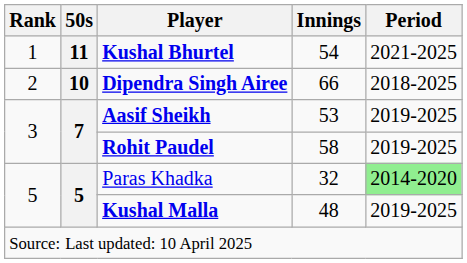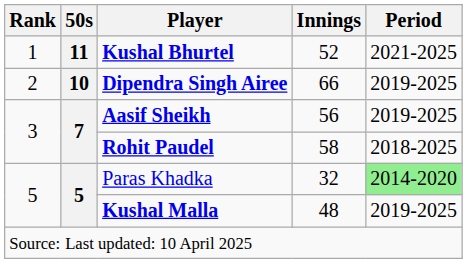 <table class="wikitable sortable">
 <tr>
 <th scope=col>Rank</th>
 <th scope=col>50s</th>
 <th scope=col>Player</th>
 <th scope=col>Innings</th>
 <th scope=col>Period</th>
 </tr>
 <tr>
 <td align="center">1</td>
 <th scope="row" style="text-align:center;">11</th>
 <td><strong><a href='#'>Kushal Bhurtel</a></strong></td>
-<td align=center>54</td>
+<td align=center>52</td>
 <td>2021-2025</td>
 </tr>
 <tr>
 <td align="center">2</td>
 <th scope="row" style="text-align:center;">10</th>
 <td><strong><a href='#'>Dipendra Singh Airee</a></strong></td>
 <td align=center>66</td>
-<td>2018-2025</td>
+<td>2019-2025</td>
 </tr>
 <tr>
 <td align="center" rowspan="2">3</td>
 <th rowspan="2" scope="row" style="text-align:center;">7</th>
 <td><strong><a href='#'>Aasif Sheikh</a></strong></td>
-<td align="center">53</td>
+<td align="center">56</td>
 <td>2019-2025</td>
 </tr>
 <tr>
 <td><strong><a href='#'>Rohit Paudel</a></strong></td>
 <td align="center">58</td>
-<td>2019-2025</td>
+<td>2018-2025</td>
 </tr>
 <tr>
 <td align=center rowspan=2>5</td>
 <th scope=row style=text-align:center; rowspan=2>5</th>
 <td><a href='#'>Paras Khadka</a></td>
 <td align=center>32</td>
 <td style="background: lightgreen;">2014-2020</td>
 </tr>
 <tr>
 <td><strong><a href='#'>Kushal Malla</a></strong></td>
 <td align=center>48</td>
 <td>2019-2025</td>
 </tr>
 <tr>
 <td colspan="5"><small>Source:</small>  <small>Last updated: 10 April 2025</small></td>
 </tr>
 </table>
